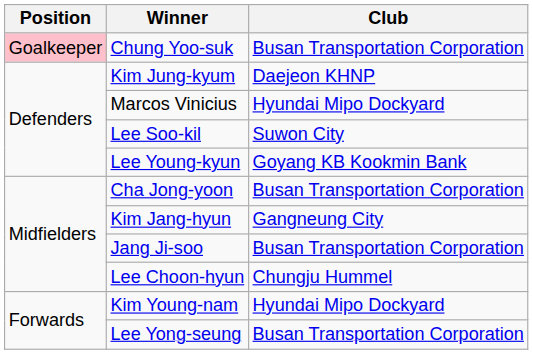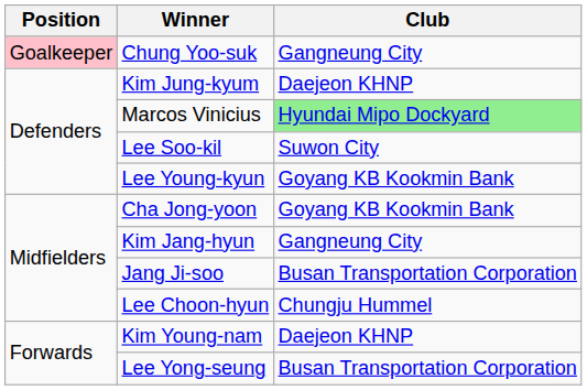 <table class="wikitable">
 <tr>
 <th>Position</th>
 <th>Winner</th>
 <th>Club</th>
 </tr>
 <tr>
 <td style="background: pink;">Goalkeeper</td>
 <td> <a href='#'>Chung Yoo-suk</a></td>
-<td><a href='#'>Busan Transportation Corporation</a></td>
+<td><a href='#'>Gangneung City</a></td>
 </tr>
 <tr>
 <td rowspan="4">Defenders</td>
 <td> <a href='#'>Kim Jung-kyum</a></td>
 <td><a href='#'>Daejeon KHNP</a></td>
 </tr>
 <tr>
 <td> Marcos Vinicius</td>
-<td><a href='#'>Hyundai Mipo Dockyard</a></td>
+<td style="background: lightgreen;"><a href='#'>Hyundai Mipo Dockyard</a></td>
 </tr>
 <tr>
 <td> <a href='#'>Lee Soo-kil</a></td>
 <td><a href='#'>Suwon City</a></td>
 </tr>
 <tr>
 <td> <a href='#'>Lee Young-kyun</a></td>
 <td><a href='#'>Goyang KB Kookmin Bank</a></td>
 </tr>
 <tr>
 <td rowspan="4">Midfielders</td>
 <td> <a href='#'>Cha Jong-yoon</a></td>
-<td><a href='#'>Busan Transportation Corporation</a></td>
+<td><a href='#'>Goyang KB Kookmin Bank</a></td>
 </tr>
 <tr>
 <td> <a href='#'>Kim Jang-hyun</a></td>
 <td><a href='#'>Gangneung City</a></td>
 </tr>
 <tr>
 <td> <a href='#'>Jang Ji-soo</a></td>
 <td><a href='#'>Busan Transportation Corporation</a></td>
 </tr>
 <tr>
 <td> <a href='#'>Lee Choon-hyun</a></td>
 <td><a href='#'>Chungju Hummel</a></td>
 </tr>
 <tr>
 <td rowspan="2">Forwards</td>
 <td> <a href='#'>Kim Young-nam</a></td>
-<td><a href='#'>Hyundai Mipo Dockyard</a></td>
+<td><a href='#'>Daejeon KHNP</a></td>
 </tr>
 <tr>
 <td> <a href='#'>Lee Yong-seung</a></td>
 <td><a href='#'>Busan Transportation Corporation</a></td>
 </tr>
 </table>
